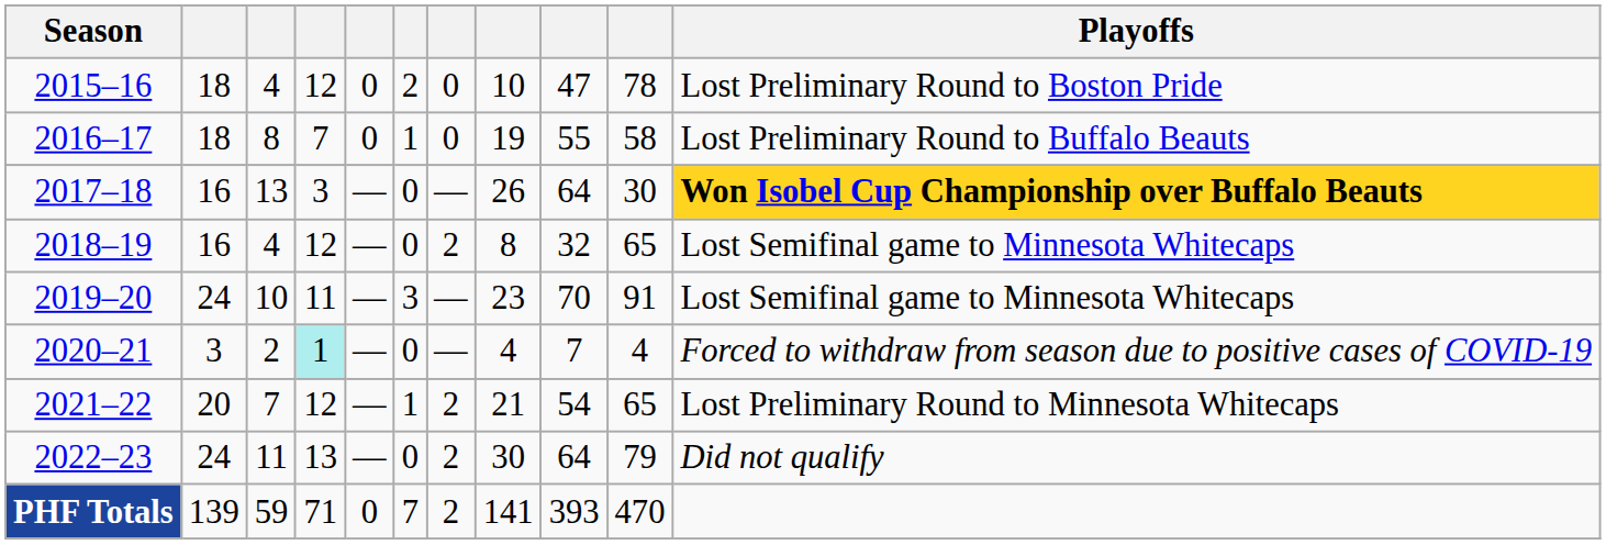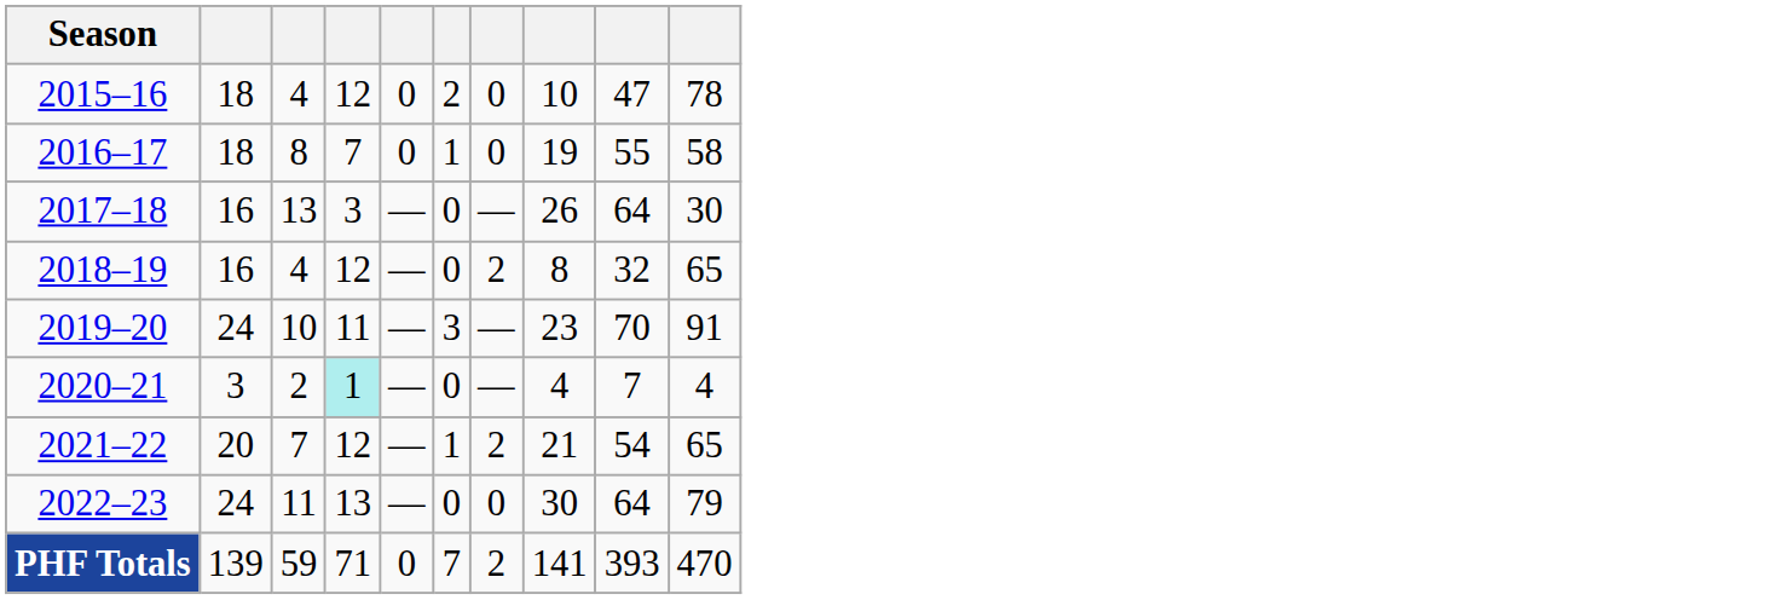 <table class="wikitable" style="text-align:center">
 <tr>
 <th>Season</th>
 <th></th>
 <th></th>
 <th></th>
 <th></th>
 <th></th>
 <th></th>
 <th></th>
 <th></th>
 <th></th>
-<th>Playoffs</th>
 </tr>
 <tr>
 <td><a href='#'>2015–16</a></td>
 <td>18</td>
 <td>4</td>
 <td>12</td>
 <td>0</td>
 <td>2</td>
 <td>0</td>
 <td>10</td>
 <td>47</td>
 <td>78</td>
-<td align=left>Lost Preliminary Round to <a href='#'>Boston Pride</a></td>
 </tr>
 <tr>
 <td><a href='#'>2016–17</a></td>
 <td>18</td>
 <td>8</td>
 <td>7</td>
 <td>0</td>
 <td>1</td>
 <td>0</td>
 <td>19</td>
 <td>55</td>
 <td>58</td>
-<td align=left>Lost Preliminary Round to <a href='#'>Buffalo Beauts</a></td>
 </tr>
 <tr>
 <td><a href='#'>2017–18</a></td>
 <td>16</td>
 <td>13</td>
 <td>3</td>
 <td>—</td>
 <td>0</td>
 <td>—</td>
 <td>26</td>
 <td>64</td>
 <td>30</td>
-<td align=left style="background:#FFD420;"><strong>Won <a href='#'>Isobel Cup</a> Championship over Buffalo Beauts</strong></td>
 </tr>
 <tr>
 <td><a href='#'>2018–19</a></td>
 <td>16</td>
 <td>4</td>
 <td>12</td>
 <td>—</td>
 <td>0</td>
 <td>2</td>
 <td>8</td>
 <td>32</td>
 <td>65</td>
-<td align=left>Lost Semifinal game to <a href='#'>Minnesota Whitecaps</a></td>
 </tr>
 <tr>
 <td><a href='#'>2019–20</a></td>
 <td>24</td>
 <td>10</td>
 <td>11</td>
 <td>—</td>
 <td>3</td>
 <td>—</td>
 <td>23</td>
 <td>70</td>
 <td>91</td>
-<td align=left>Lost Semifinal game to Minnesota Whitecaps</td>
 </tr>
 <tr>
 <td><a href='#'>2020–21</a></td>
 <td>3</td>
 <td>2</td>
 <td style="background: paleturquoise;">1</td>
 <td>—</td>
 <td>0</td>
 <td>—</td>
 <td>4</td>
 <td>7</td>
 <td>4</td>
-<td align=left><em>Forced to withdraw from season due to positive cases of <a href='#'>COVID-19</a></em></td>
 </tr>
 <tr>
 <td><a href='#'>2021–22</a></td>
 <td>20</td>
 <td>7</td>
 <td>12</td>
 <td>—</td>
 <td>1</td>
 <td>2</td>
 <td>21</td>
 <td>54</td>
 <td>65</td>
-<td align=left>Lost Preliminary Round to Minnesota Whitecaps</td>
 </tr>
 <tr>
 <td><a href='#'>2022–23</a></td>
 <td>24</td>
 <td>11</td>
 <td>13</td>
 <td>—</td>
 <td>0</td>
-<td>2</td>
+<td>0</td>
 <td>30</td>
 <td>64</td>
 <td>79</td>
-<td align=left><em>Did not qualify</em></td>
 </tr>
 <tr>
 <td style="background:#1C449C; color:white"><strong>PHF Totals</strong></td>
 <td>139</td>
 <td>59</td>
 <td>71</td>
 <td>0</td>
 <td>7</td>
 <td>2</td>
 <td>141</td>
 <td>393</td>
 <td>470</td>
-<td></td>
 </tr>
 </table>
